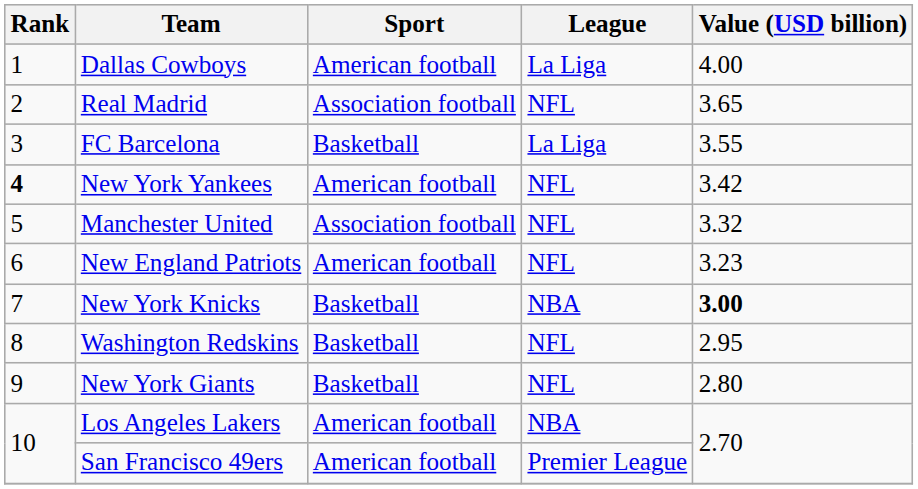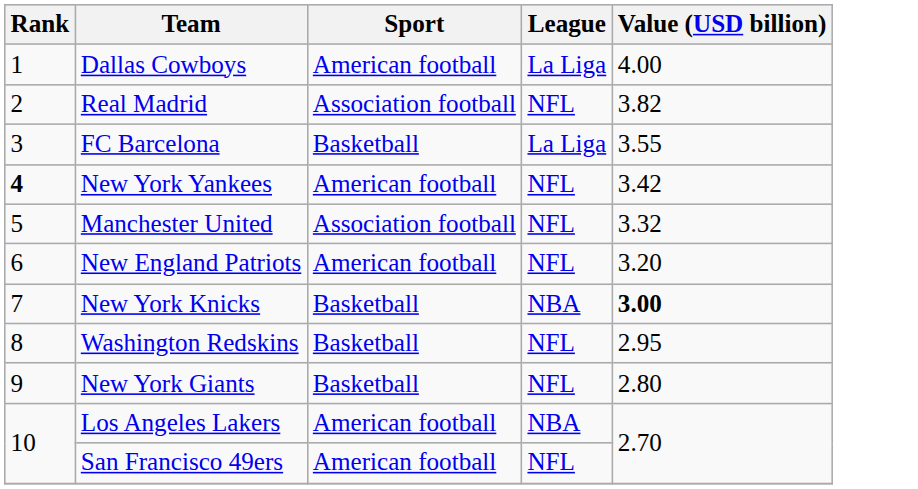 <table class="sortable wikitable">
 <tr>
 <th>Rank</th>
 <th>Team</th>
 <th>Sport</th>
 <th>League</th>
 <th>Value (<a href='#'>USD</a> billion)</th>
 </tr>
 <tr>
 <td>1</td>
 <td> <a href='#'>Dallas Cowboys</a></td>
 <td><a href='#'>American football</a></td>
 <td><a href='#'>La Liga</a></td>
 <td>4.00</td>
 </tr>
 <tr>
 <td>2</td>
 <td> <a href='#'>Real Madrid</a></td>
 <td><a href='#'>Association football</a></td>
 <td><a href='#'>NFL</a></td>
-<td>3.65</td>
+<td>3.82</td>
 </tr>
 <tr>
 <td>3</td>
 <td> <a href='#'>FC Barcelona</a></td>
 <td><a href='#'>Basketball</a></td>
 <td><a href='#'>La Liga</a></td>
 <td>3.55</td>
 </tr>
 <tr>
 <td><strong>4</strong></td>
 <td> <a href='#'>New York Yankees</a></td>
 <td><a href='#'>American football</a></td>
 <td><a href='#'>NFL</a></td>
 <td>3.42</td>
 </tr>
 <tr>
 <td>5</td>
 <td> <a href='#'>Manchester United</a></td>
 <td><a href='#'>Association football</a></td>
 <td><a href='#'>NFL</a></td>
 <td>3.32</td>
 </tr>
 <tr>
 <td>6</td>
 <td> <a href='#'>New England Patriots</a></td>
 <td><a href='#'>American football</a></td>
 <td><a href='#'>NFL</a></td>
-<td>3.23</td>
+<td>3.20</td>
 </tr>
 <tr>
 <td>7</td>
 <td> <a href='#'>New York Knicks</a></td>
 <td><a href='#'>Basketball</a></td>
 <td><a href='#'>NBA</a></td>
 <td><strong>3.00</strong></td>
 </tr>
 <tr>
 <td>8</td>
 <td> <a href='#'>Washington Redskins</a></td>
 <td><a href='#'>Basketball</a></td>
 <td><a href='#'>NFL</a></td>
 <td>2.95</td>
 </tr>
 <tr>
 <td>9</td>
 <td> <a href='#'>New York Giants</a></td>
 <td><a href='#'>Basketball</a></td>
 <td><a href='#'>NFL</a></td>
 <td>2.80</td>
 </tr>
 <tr>
 <td rowspan="2">10</td>
 <td> <a href='#'>Los Angeles Lakers</a></td>
 <td><a href='#'>American football</a></td>
 <td><a href='#'>NBA</a></td>
 <td rowspan="2">2.70</td>
 </tr>
 <tr>
 <td> <a href='#'>San Francisco 49ers</a></td>
 <td><a href='#'>American football</a></td>
-<td><a href='#'>Premier League</a></td>
+<td><a href='#'>NFL</a></td>
 </tr>
 <tr>
 </tr>
 </table>
